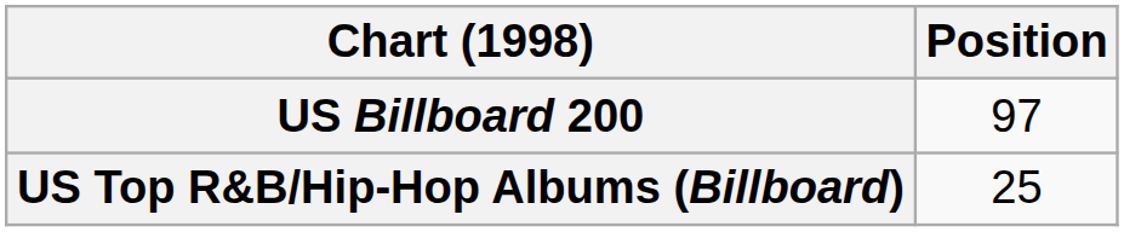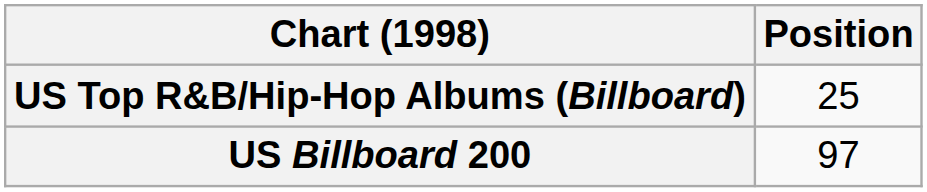 <table class="wikitable sortable plainrowheaders" style="text-align:center">
 <tr>
 <th scope="col">Chart (1998)</th>
 <th scope="col">Position</th>
 </tr>
 <tr>
+<th scope="row">US Top R&B/Hip-Hop Albums (<em>Billboard</em>)</th>
+<td>25</td>
+</tr>
+<tr>
 <th scope="row">US <em>Billboard</em> 200</th>
 <td>97</td>
 </tr>
-<tr>
-<th scope="row">US Top R&B/Hip-Hop Albums (<em>Billboard</em>)</th>
-<td>25</td>
-</tr>
 </table>
